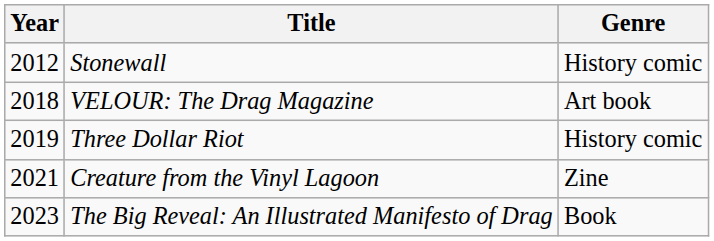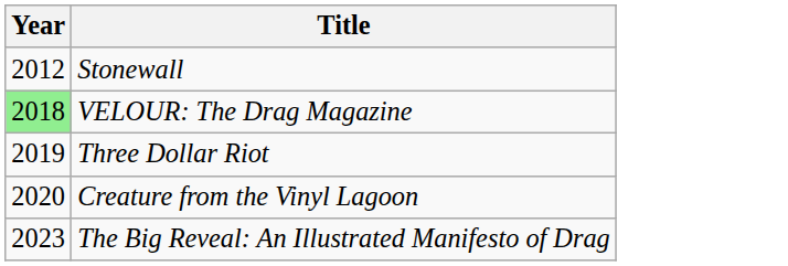 <table class="wikitable">
 <tr>
 <th>Year</th>
 <th>Title</th>
-<th>Genre</th>
 </tr>
 <tr>
 <td>2012</td>
 <td><em>Stonewall</em></td>
-<td>History comic</td>
 </tr>
 <tr>
-<td>2018</td>
+<td style="background: lightgreen;">2018</td>
 <td><em>VELOUR: The Drag Magazine</em></td>
-<td>Art book</td>
 </tr>
 <tr>
 <td>2019</td>
 <td><em>Three Dollar Riot</em></td>
-<td>History comic</td>
 </tr>
 <tr>
-<td>2021</td>
+<td>2020</td>
 <td><em>Creature from the Vinyl Lagoon</em></td>
-<td>Zine</td>
 </tr>
 <tr>
 <td>2023</td>
 <td><em>The Big Reveal: An Illustrated Manifesto of Drag</em></td>
-<td>Book</td>
 </tr>
 </table>
